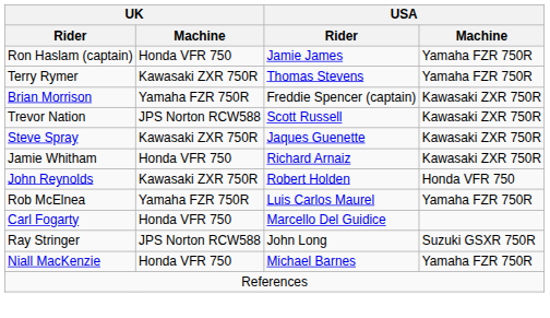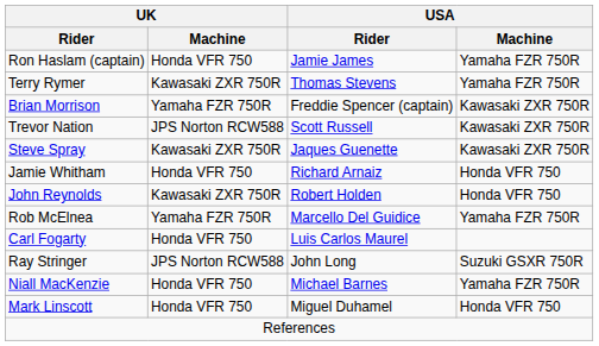 <table class="wikitable">
 <tr>
 <th colspan=2>UK</th>
 <th colspan=2>USA</th>
 </tr>
 <tr>
 <th>Rider</th>
 <th>Machine</th>
 <th>Rider</th>
 <th>Machine</th>
 </tr>
 <tr>
 <td>Ron Haslam (captain)</td>
 <td>Honda VFR 750</td>
 <td><a href='#'>Jamie James</a></td>
 <td>Yamaha FZR 750R</td>
 </tr>
 <tr>
 <td>Terry Rymer</td>
 <td>Kawasaki ZXR 750R</td>
 <td><a href='#'>Thomas Stevens</a></td>
 <td>Yamaha FZR 750R</td>
 </tr>
 <tr>
 <td><a href='#'>Brian Morrison</a></td>
 <td>Yamaha FZR 750R</td>
 <td>Freddie Spencer (captain)</td>
 <td>Kawasaki ZXR 750R</td>
 </tr>
 <tr>
 <td>Trevor Nation</td>
 <td>JPS Norton RCW588</td>
 <td><a href='#'>Scott Russell</a></td>
 <td>Kawasaki ZXR 750R</td>
 </tr>
 <tr>
 <td><a href='#'>Steve Spray</a></td>
 <td>Kawasaki ZXR 750R</td>
 <td><a href='#'>Jaques Guenette</a> </td>
 <td>Kawasaki ZXR 750R</td>
 </tr>
 <tr>
 <td>Jamie Whitham</td>
 <td>Honda VFR 750</td>
 <td><a href='#'>Richard Arnaiz</a></td>
-<td>Kawasaki ZXR 750R</td>
+<td>Honda VFR 750</td>
 </tr>
 <tr>
 <td><a href='#'>John Reynolds</a></td>
 <td>Kawasaki ZXR 750R</td>
 <td><a href='#'>Robert Holden</a> </td>
 <td>Honda VFR 750</td>
 </tr>
 <tr>
 <td>Rob McElnea</td>
 <td>Yamaha FZR 750R</td>
-<td><a href='#'>Luis Carlos Maurel</a> </td>
+<td><a href='#'>Marcello Del Guidice</a></td>
 <td>Yamaha FZR 750R</td>
 </tr>
 <tr>
 <td><a href='#'>Carl Fogarty</a></td>
 <td>Honda VFR 750</td>
-<td><a href='#'>Marcello Del Guidice</a></td>
+<td><a href='#'>Luis Carlos Maurel</a> </td>
 <td></td>
 </tr>
 <tr>
 <td>Ray Stringer</td>
 <td>JPS Norton RCW588</td>
 <td>John Long</td>
 <td>Suzuki GSXR 750R</td>
 </tr>
 <tr>
 <td><a href='#'>Niall MacKenzie</a></td>
 <td>Honda VFR 750</td>
 <td><a href='#'>Michael Barnes</a></td>
 <td>Yamaha FZR 750R</td>
 </tr>
 <tr>
+<td><a href='#'>Mark Linscott</a></td>
+<td>Honda VFR 750</td>
+<td>Miguel Duhamel </td>
+<td>Honda VFR 750</td>
+</tr>
+<tr>
 <td colspan=4 align="center">References</td>
 </tr>
 </table>
